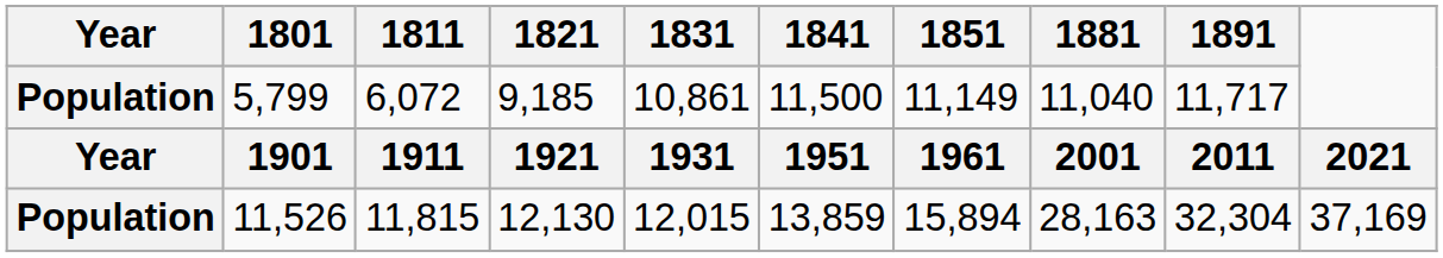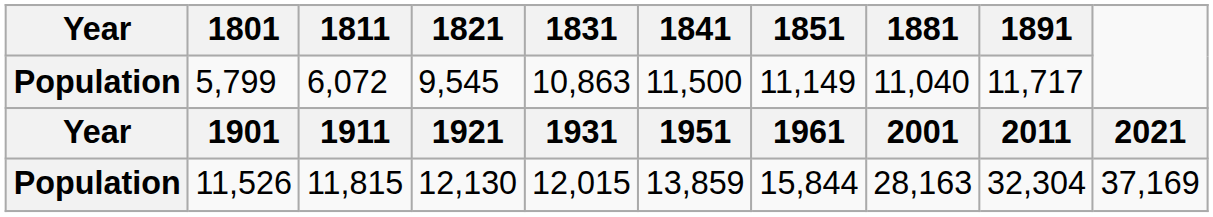 <table class="wikitable" style="margin:auto;">
 <tr>
 <th>Year</th>
 <th>1801</th>
 <th>1811</th>
 <th>1821</th>
 <th>1831</th>
 <th>1841</th>
 <th>1851</th>
 <th>1881</th>
 <th>1891</th>
 </tr>
 <tr>
 <th>Population</th>
 <td>5,799</td>
 <td>6,072</td>
-<td>9,185</td>
-<td>10,861</td>
+<td>9,545</td>
+<td>10,863</td>
 <td>11,500</td>
 <td>11,149</td>
 <td>11,040</td>
 <td>11,717</td>
 </tr>
 <tr>
 <th>Year</th>
 <th>1901</th>
 <th>1911</th>
 <th>1921</th>
 <th>1931</th>
 <th>1951</th>
 <th>1961</th>
 <th>2001</th>
 <th>2011</th>
 <th>2021</th>
 </tr>
 <tr>
 <th>Population</th>
 <td>11,526</td>
 <td>11,815</td>
 <td>12,130</td>
 <td>12,015</td>
 <td>13,859</td>
-<td>15,894</td>
+<td>15,844</td>
 <td>28,163</td>
 <td>32,304</td>
 <td>37,169</td>
 </tr>
 </table>
